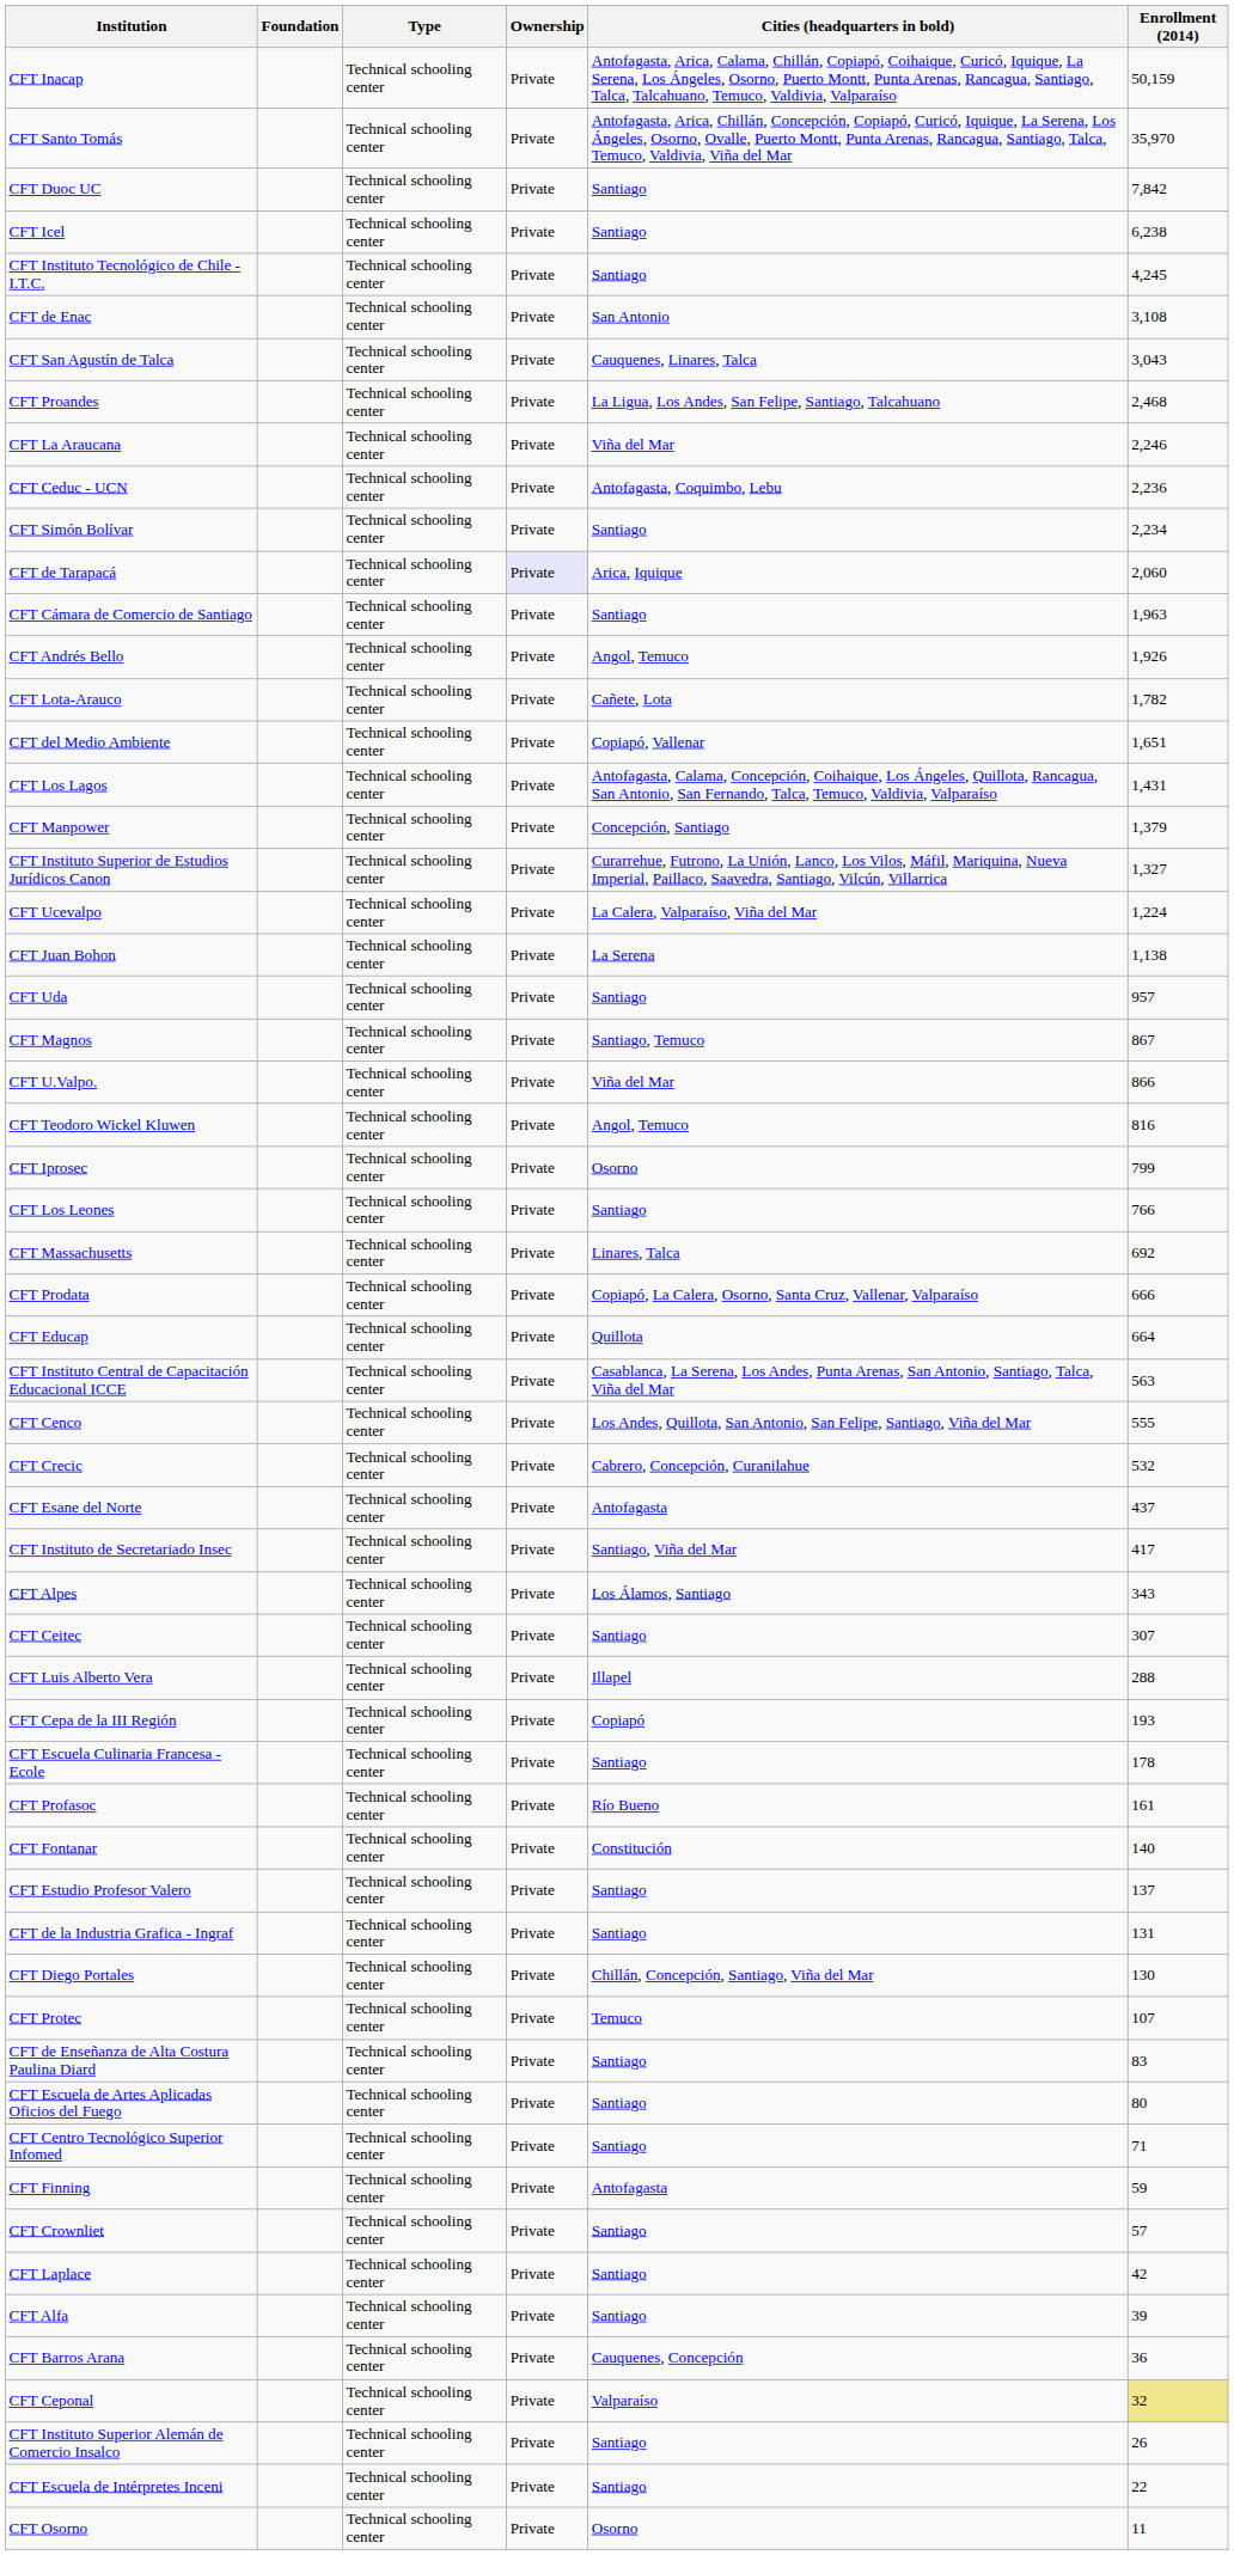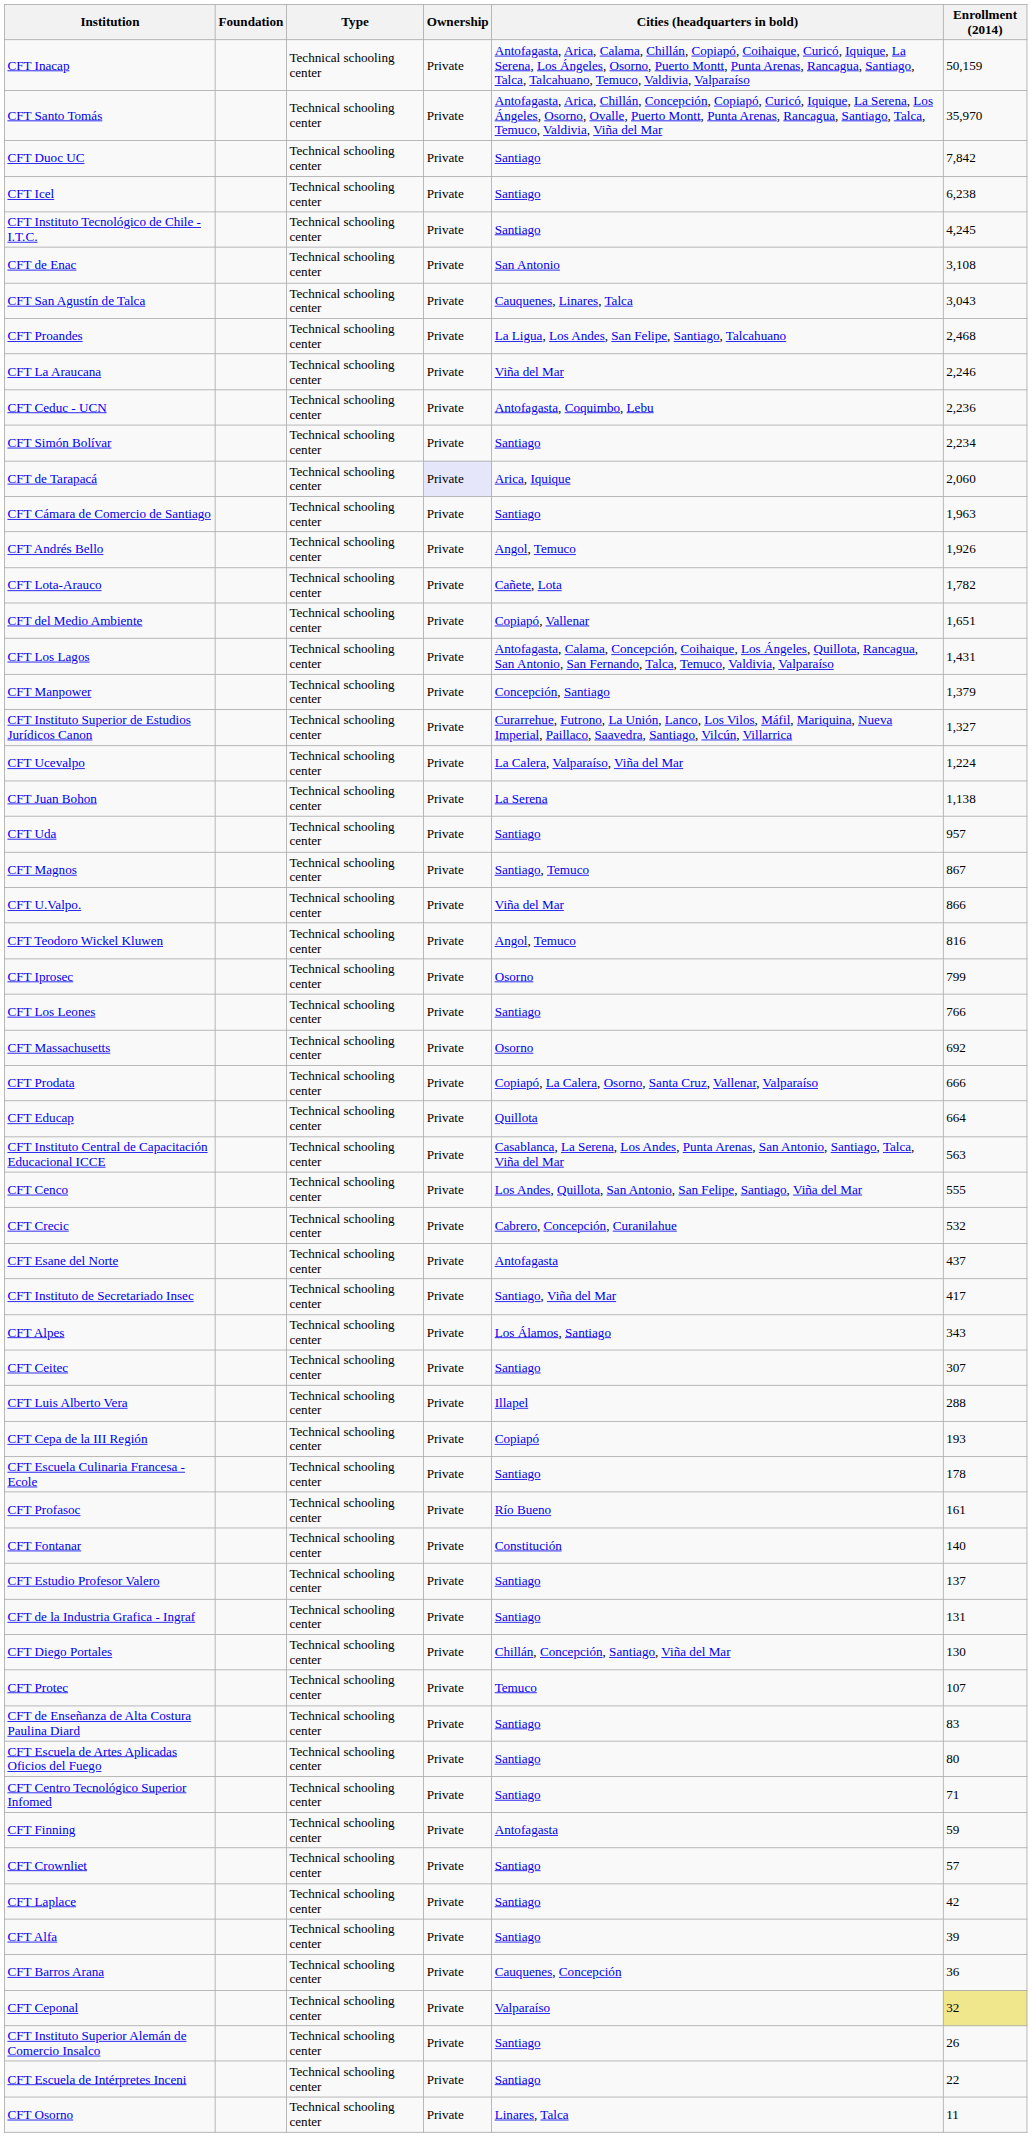 <table class="sortable wikitable">
 <tr>
 <th width=250>Institution</th>
 <th>Foundation</th>
 <th width="160">Type</th>
 <th>Ownership</th>
 <th>Cities (headquarters in bold)</th>
 <th>Enrollment (2014)</th>
 </tr>
 <tr>
 <td><a href='#'>CFT Inacap</a></td>
 <td></td>
 <td>Technical schooling center</td>
 <td>Private</td>
 <td><a href='#'>Antofagasta</a>, <a href='#'>Arica</a>, <a href='#'>Calama</a>, <a href='#'>Chillán</a>, <a href='#'>Copiapó</a>, <a href='#'>Coihaique</a>, <a href='#'>Curicó</a>, <a href='#'>Iquique</a>, <a href='#'>La Serena</a>, <a href='#'>Los Ángeles</a>, <a href='#'>Osorno</a>, <a href='#'>Puerto Montt</a>, <a href='#'>Punta Arenas</a>, <a href='#'>Rancagua</a>, <a href='#'>Santiago</a>, <a href='#'>Talca</a>, <a href='#'>Talcahuano</a>, <a href='#'>Temuco</a>, <a href='#'>Valdivia</a>, <a href='#'>Valparaíso</a></td>
 <td>50,159</td>
 </tr>
 <tr>
 <td><a href='#'>CFT Santo Tomás</a></td>
 <td></td>
 <td>Technical schooling center</td>
 <td>Private</td>
 <td><a href='#'>Antofagasta</a>, <a href='#'>Arica</a>, <a href='#'>Chillán</a>, <a href='#'>Concepción</a>, <a href='#'>Copiapó</a>, <a href='#'>Curicó</a>, <a href='#'>Iquique</a>, <a href='#'>La Serena</a>, <a href='#'>Los Ángeles</a>, <a href='#'>Osorno</a>, <a href='#'>Ovalle</a>, <a href='#'>Puerto Montt</a>, <a href='#'>Punta Arenas</a>, <a href='#'>Rancagua</a>, <a href='#'>Santiago</a>, <a href='#'>Talca</a>, <a href='#'>Temuco</a>, <a href='#'>Valdivia</a>, <a href='#'>Viña del Mar</a></td>
 <td>35,970</td>
 </tr>
 <tr>
 <td><a href='#'>CFT Duoc UC</a></td>
 <td></td>
 <td>Technical schooling center</td>
 <td>Private</td>
 <td><a href='#'>Santiago</a></td>
 <td>7,842</td>
 </tr>
 <tr>
 <td><a href='#'>CFT Icel</a></td>
 <td></td>
 <td>Technical schooling center</td>
 <td>Private</td>
 <td><a href='#'>Santiago</a></td>
 <td>6,238</td>
 </tr>
 <tr>
 <td><a href='#'>CFT Instituto Tecnológico de Chile - I.T.C.</a></td>
 <td></td>
 <td>Technical schooling center</td>
 <td>Private</td>
 <td><a href='#'>Santiago</a></td>
 <td>4,245</td>
 </tr>
 <tr>
 <td><a href='#'>CFT de Enac</a></td>
 <td></td>
 <td>Technical schooling center</td>
 <td>Private</td>
 <td><a href='#'>San Antonio</a></td>
 <td>3,108</td>
 </tr>
 <tr>
 <td><a href='#'>CFT San Agustín de Talca</a></td>
 <td></td>
 <td>Technical schooling center</td>
 <td>Private</td>
 <td><a href='#'>Cauquenes</a>, <a href='#'>Linares</a>, <a href='#'>Talca</a></td>
 <td>3,043</td>
 </tr>
 <tr>
 <td><a href='#'>CFT Proandes</a></td>
 <td></td>
 <td>Technical schooling center</td>
 <td>Private</td>
 <td><a href='#'>La Ligua</a>, <a href='#'>Los Andes</a>, <a href='#'>San Felipe</a>, <a href='#'>Santiago</a>, <a href='#'>Talcahuano</a></td>
 <td>2,468</td>
 </tr>
 <tr>
 <td><a href='#'>CFT La Araucana</a></td>
 <td></td>
 <td>Technical schooling center</td>
 <td>Private</td>
 <td><a href='#'>Viña del Mar</a></td>
 <td>2,246</td>
 </tr>
 <tr>
 <td><a href='#'>CFT Ceduc - UCN</a></td>
 <td></td>
 <td>Technical schooling center</td>
 <td>Private</td>
 <td><a href='#'>Antofagasta</a>, <a href='#'>Coquimbo</a>, <a href='#'>Lebu</a></td>
 <td>2,236</td>
 </tr>
 <tr>
 <td><a href='#'>CFT Simón Bolívar</a></td>
 <td></td>
 <td>Technical schooling center</td>
 <td>Private</td>
 <td><a href='#'>Santiago</a></td>
 <td>2,234</td>
 </tr>
 <tr>
 <td><a href='#'>CFT de Tarapacá</a></td>
 <td></td>
 <td>Technical schooling center</td>
 <td style="background: lavender;">Private</td>
 <td><a href='#'>Arica</a>, <a href='#'>Iquique</a></td>
 <td>2,060</td>
 </tr>
 <tr>
 <td><a href='#'>CFT Cámara de Comercio de Santiago</a></td>
 <td></td>
 <td>Technical schooling center</td>
 <td>Private</td>
 <td><a href='#'>Santiago</a></td>
 <td>1,963</td>
 </tr>
 <tr>
 <td><a href='#'>CFT Andrés Bello</a></td>
 <td></td>
 <td>Technical schooling center</td>
 <td>Private</td>
 <td><a href='#'>Angol</a>, <a href='#'>Temuco</a></td>
 <td>1,926</td>
 </tr>
 <tr>
 <td><a href='#'>CFT Lota-Arauco</a></td>
 <td></td>
 <td>Technical schooling center</td>
 <td>Private</td>
 <td><a href='#'>Cañete</a>, <a href='#'>Lota</a></td>
 <td>1,782</td>
 </tr>
 <tr>
 <td><a href='#'>CFT del Medio Ambiente</a></td>
 <td></td>
 <td>Technical schooling center</td>
 <td>Private</td>
 <td><a href='#'>Copiapó</a>, <a href='#'>Vallenar</a></td>
 <td>1,651</td>
 </tr>
 <tr>
 <td><a href='#'>CFT Los Lagos</a></td>
 <td></td>
 <td>Technical schooling center</td>
 <td>Private</td>
 <td><a href='#'>Antofagasta</a>, <a href='#'>Calama</a>, <a href='#'>Concepción</a>, <a href='#'>Coihaique</a>, <a href='#'>Los Ángeles</a>, <a href='#'>Quillota</a>, <a href='#'>Rancagua</a>, <a href='#'>San Antonio</a>, <a href='#'>San Fernando</a>, <a href='#'>Talca</a>, <a href='#'>Temuco</a>, <a href='#'>Valdivia</a>, <a href='#'>Valparaíso</a></td>
 <td>1,431</td>
 </tr>
 <tr>
 <td><a href='#'>CFT Manpower</a></td>
 <td></td>
 <td>Technical schooling center</td>
 <td>Private</td>
 <td><a href='#'>Concepción</a>, <a href='#'>Santiago</a></td>
 <td>1,379</td>
 </tr>
 <tr>
 <td><a href='#'>CFT Instituto Superior de Estudios Jurídicos Canon</a></td>
 <td></td>
 <td>Technical schooling center</td>
 <td>Private</td>
 <td><a href='#'>Curarrehue</a>, <a href='#'>Futrono</a>, <a href='#'>La Unión</a>, <a href='#'>Lanco</a>, <a href='#'>Los Vilos</a>, <a href='#'>Máfil</a>, <a href='#'>Mariquina</a>, <a href='#'>Nueva Imperial</a>, <a href='#'>Paillaco</a>, <a href='#'>Saavedra</a>, <a href='#'>Santiago</a>, <a href='#'>Vilcún</a>, <a href='#'>Villarrica</a></td>
 <td>1,327</td>
 </tr>
 <tr>
 <td><a href='#'>CFT Ucevalpo</a></td>
 <td></td>
 <td>Technical schooling center</td>
 <td>Private</td>
 <td><a href='#'>La Calera</a>, <a href='#'>Valparaíso</a>, <a href='#'>Viña del Mar</a></td>
 <td>1,224</td>
 </tr>
 <tr>
 <td><a href='#'>CFT Juan Bohon</a></td>
 <td></td>
 <td>Technical schooling center</td>
 <td>Private</td>
 <td><a href='#'>La Serena</a></td>
 <td>1,138</td>
 </tr>
 <tr>
 <td><a href='#'>CFT Uda</a></td>
 <td></td>
 <td>Technical schooling center</td>
 <td>Private</td>
 <td><a href='#'>Santiago</a></td>
 <td>957</td>
 </tr>
 <tr>
 <td><a href='#'>CFT Magnos</a></td>
 <td></td>
 <td>Technical schooling center</td>
 <td>Private</td>
 <td><a href='#'>Santiago</a>, <a href='#'>Temuco</a></td>
 <td>867</td>
 </tr>
 <tr>
 <td><a href='#'>CFT U.Valpo.</a></td>
 <td></td>
 <td>Technical schooling center</td>
 <td>Private</td>
 <td><a href='#'>Viña del Mar</a></td>
 <td>866</td>
 </tr>
 <tr>
 <td><a href='#'>CFT Teodoro Wickel Kluwen</a></td>
 <td></td>
 <td>Technical schooling center</td>
 <td>Private</td>
 <td><a href='#'>Angol</a>, <a href='#'>Temuco</a></td>
 <td>816</td>
 </tr>
 <tr>
 <td><a href='#'>CFT Iprosec</a></td>
 <td></td>
 <td>Technical schooling center</td>
 <td>Private</td>
 <td><a href='#'>Osorno</a></td>
 <td>799</td>
 </tr>
 <tr>
 <td><a href='#'>CFT Los Leones</a></td>
 <td></td>
 <td>Technical schooling center</td>
 <td>Private</td>
 <td><a href='#'>Santiago</a></td>
 <td>766</td>
 </tr>
 <tr>
 <td><a href='#'>CFT Massachusetts</a></td>
 <td></td>
 <td>Technical schooling center</td>
 <td>Private</td>
-<td><a href='#'>Linares</a>, <a href='#'>Talca</a></td>
+<td><a href='#'>Osorno</a></td>
 <td>692</td>
 </tr>
 <tr>
 <td><a href='#'>CFT Prodata</a></td>
 <td></td>
 <td>Technical schooling center</td>
 <td>Private</td>
 <td><a href='#'>Copiapó</a>, <a href='#'>La Calera</a>, <a href='#'>Osorno</a>, <a href='#'>Santa Cruz</a>, <a href='#'>Vallenar</a>, <a href='#'>Valparaíso</a></td>
 <td>666</td>
 </tr>
 <tr>
 <td><a href='#'>CFT Educap</a></td>
 <td></td>
 <td>Technical schooling center</td>
 <td>Private</td>
 <td><a href='#'>Quillota</a></td>
 <td>664</td>
 </tr>
 <tr>
 <td><a href='#'>CFT Instituto Central de Capacitación Educacional ICCE</a></td>
 <td></td>
 <td>Technical schooling center</td>
 <td>Private</td>
 <td><a href='#'>Casablanca</a>, <a href='#'>La Serena</a>, <a href='#'>Los Andes</a>, <a href='#'>Punta Arenas</a>, <a href='#'>San Antonio</a>, <a href='#'>Santiago</a>, <a href='#'>Talca</a>, <a href='#'>Viña del Mar</a></td>
 <td>563</td>
 </tr>
 <tr>
 <td><a href='#'>CFT Cenco</a></td>
 <td></td>
 <td>Technical schooling center</td>
 <td>Private</td>
 <td><a href='#'>Los Andes</a>, <a href='#'>Quillota</a>, <a href='#'>San Antonio</a>, <a href='#'>San Felipe</a>, <a href='#'>Santiago</a>, <a href='#'>Viña del Mar</a></td>
 <td>555</td>
 </tr>
 <tr>
 <td><a href='#'>CFT Crecic</a></td>
 <td></td>
 <td>Technical schooling center</td>
 <td>Private</td>
 <td><a href='#'>Cabrero</a>, <a href='#'>Concepción</a>, <a href='#'>Curanilahue</a></td>
 <td>532</td>
 </tr>
 <tr>
 <td><a href='#'>CFT Esane del Norte</a></td>
 <td></td>
 <td>Technical schooling center</td>
 <td>Private</td>
 <td><a href='#'>Antofagasta</a></td>
 <td>437</td>
 </tr>
 <tr>
 <td><a href='#'>CFT Instituto de Secretariado Insec</a></td>
 <td></td>
 <td>Technical schooling center</td>
 <td>Private</td>
 <td><a href='#'>Santiago</a>, <a href='#'>Viña del Mar</a></td>
 <td>417</td>
 </tr>
 <tr>
 <td><a href='#'>CFT Alpes</a></td>
 <td></td>
 <td>Technical schooling center</td>
 <td>Private</td>
 <td><a href='#'>Los Álamos</a>, <a href='#'>Santiago</a></td>
 <td>343</td>
 </tr>
 <tr>
 <td><a href='#'>CFT Ceitec</a></td>
 <td></td>
 <td>Technical schooling center</td>
 <td>Private</td>
 <td><a href='#'>Santiago</a></td>
 <td>307</td>
 </tr>
 <tr>
 <td><a href='#'>CFT Luis Alberto Vera</a></td>
 <td></td>
 <td>Technical schooling center</td>
 <td>Private</td>
 <td><a href='#'>Illapel</a></td>
 <td>288</td>
 </tr>
 <tr>
 <td><a href='#'>CFT Cepa de la III Región</a></td>
 <td></td>
 <td>Technical schooling center</td>
 <td>Private</td>
 <td><a href='#'>Copiapó</a></td>
 <td>193</td>
 </tr>
 <tr>
 <td><a href='#'>CFT Escuela Culinaria Francesa - Ecole</a></td>
 <td></td>
 <td>Technical schooling center</td>
 <td>Private</td>
 <td><a href='#'>Santiago</a></td>
 <td>178</td>
 </tr>
 <tr>
 <td><a href='#'>CFT Profasoc</a></td>
 <td></td>
 <td>Technical schooling center</td>
 <td>Private</td>
 <td><a href='#'>Río Bueno</a></td>
 <td>161</td>
 </tr>
 <tr>
 <td><a href='#'>CFT Fontanar</a></td>
 <td></td>
 <td>Technical schooling center</td>
 <td>Private</td>
 <td><a href='#'>Constitución</a></td>
 <td>140</td>
 </tr>
 <tr>
 <td><a href='#'>CFT Estudio Profesor Valero</a></td>
 <td></td>
 <td>Technical schooling center</td>
 <td>Private</td>
 <td><a href='#'>Santiago</a></td>
 <td>137</td>
 </tr>
 <tr>
 <td><a href='#'>CFT de la Industria Grafica - Ingraf</a></td>
 <td></td>
 <td>Technical schooling center</td>
 <td>Private</td>
 <td><a href='#'>Santiago</a></td>
 <td>131</td>
 </tr>
 <tr>
 <td><a href='#'>CFT Diego Portales</a></td>
 <td></td>
 <td>Technical schooling center</td>
 <td>Private</td>
 <td><a href='#'>Chillán</a>, <a href='#'>Concepción</a>, <a href='#'>Santiago</a>, <a href='#'>Viña del Mar</a></td>
 <td>130</td>
 </tr>
 <tr>
 <td><a href='#'>CFT Protec</a></td>
 <td></td>
 <td>Technical schooling center</td>
 <td>Private</td>
 <td><a href='#'>Temuco</a></td>
 <td>107</td>
 </tr>
 <tr>
 <td><a href='#'>CFT de Enseñanza de Alta Costura Paulina Diard</a></td>
 <td></td>
 <td>Technical schooling center</td>
 <td>Private</td>
 <td><a href='#'>Santiago</a></td>
 <td>83</td>
 </tr>
 <tr>
 <td><a href='#'>CFT Escuela de Artes Aplicadas Oficios del Fuego</a></td>
 <td></td>
 <td>Technical schooling center</td>
 <td>Private</td>
 <td><a href='#'>Santiago</a></td>
 <td>80</td>
 </tr>
 <tr>
 <td><a href='#'>CFT Centro Tecnológico Superior Infomed</a></td>
 <td></td>
 <td>Technical schooling center</td>
 <td>Private</td>
 <td><a href='#'>Santiago</a></td>
 <td>71</td>
 </tr>
 <tr>
 <td><a href='#'>CFT Finning</a></td>
 <td></td>
 <td>Technical schooling center</td>
 <td>Private</td>
 <td><a href='#'>Antofagasta</a></td>
 <td>59</td>
 </tr>
 <tr>
 <td><a href='#'>CFT Crownliet</a></td>
 <td></td>
 <td>Technical schooling center</td>
 <td>Private</td>
 <td><a href='#'>Santiago</a></td>
 <td>57</td>
 </tr>
 <tr>
 <td><a href='#'>CFT Laplace</a></td>
 <td></td>
 <td>Technical schooling center</td>
 <td>Private</td>
 <td><a href='#'>Santiago</a></td>
 <td>42</td>
 </tr>
 <tr>
 <td><a href='#'>CFT Alfa</a></td>
 <td></td>
 <td>Technical schooling center</td>
 <td>Private</td>
 <td><a href='#'>Santiago</a></td>
 <td>39</td>
 </tr>
 <tr>
 <td><a href='#'>CFT Barros Arana</a></td>
 <td></td>
 <td>Technical schooling center</td>
 <td>Private</td>
 <td><a href='#'>Cauquenes</a>, <a href='#'>Concepción</a></td>
 <td>36</td>
 </tr>
 <tr>
 <td><a href='#'>CFT Ceponal</a></td>
 <td></td>
 <td>Technical schooling center</td>
 <td>Private</td>
 <td><a href='#'>Valparaíso</a></td>
 <td style="background: khaki;">32</td>
 </tr>
 <tr>
 <td><a href='#'>CFT Instituto Superior Alemán de Comercio Insalco</a></td>
 <td></td>
 <td>Technical schooling center</td>
 <td>Private</td>
 <td><a href='#'>Santiago</a></td>
 <td>26</td>
 </tr>
 <tr>
 <td><a href='#'>CFT Escuela de Intérpretes Inceni</a></td>
 <td></td>
 <td>Technical schooling center</td>
 <td>Private</td>
 <td><a href='#'>Santiago</a></td>
 <td>22</td>
 </tr>
 <tr>
 <td><a href='#'>CFT Osorno</a></td>
 <td></td>
 <td>Technical schooling center</td>
 <td>Private</td>
-<td><a href='#'>Osorno</a></td>
+<td><a href='#'>Linares</a>, <a href='#'>Talca</a></td>
 <td>11</td>
 </tr>
 </table>
